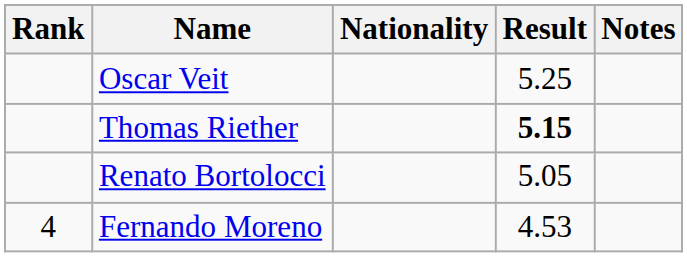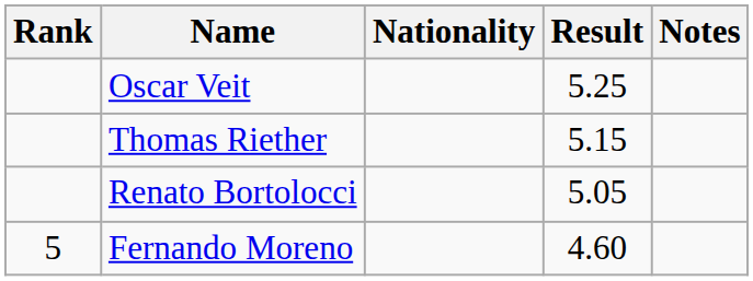 <table class="wikitable sortable" style="text-align:center">
 <tr>
 <th>Rank</th>
 <th>Name</th>
 <th>Nationality</th>
 <th>Result</th>
 <th>Notes</th>
 </tr>
 <tr>
 <td></td>
 <td align=left><a href='#'>Oscar Veit</a></td>
 <td align=left></td>
 <td>5.25</td>
 <td></td>
 </tr>
 <tr>
 <td></td>
 <td align=left><a href='#'>Thomas Riether</a></td>
 <td align=left></td>
-<td><strong>5.15</strong></td>
+<td>5.15</td>
 <td></td>
 </tr>
 <tr>
 <td></td>
 <td align=left><a href='#'>Renato Bortolocci</a></td>
 <td align=left></td>
 <td>5.05</td>
 <td></td>
 </tr>
 <tr>
-<td>4</td>
+<td>5</td>
 <td align=left><a href='#'>Fernando Moreno</a></td>
 <td align=left></td>
-<td>4.53</td>
+<td>4.60</td>
 <td></td>
 </tr>
 </table>
